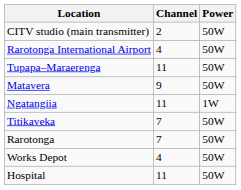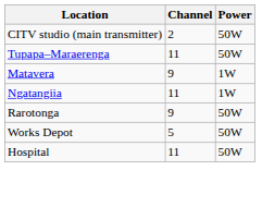 <table class="wikitable sortable">
 <tr>
 <th>Location</th>
 <th>Channel</th>
 <th>Power</th>
 </tr>
 <tr>
 <td>CITV studio (main transmitter)</td>
 <td>2</td>
 <td>50W</td>
 </tr>
 <tr>
-<td><a href='#'>Rarotonga International Airport</a></td>
-<td>4</td>
-<td>50W</td>
-</tr>
-<tr>
 <td><a href='#'>Tupapa–Maraerenga</a></td>
 <td>11</td>
 <td>50W</td>
 </tr>
 <tr>
 <td><a href='#'>Matavera</a></td>
 <td>9</td>
-<td>50W</td>
+<td>1W</td>
 </tr>
 <tr>
 <td><a href='#'>Ngatangiia</a></td>
 <td>11</td>
 <td>1W</td>
 </tr>
 <tr>
-<td><a href='#'>Titikaveka</a></td>
-<td>7</td>
-<td>50W</td>
-</tr>
-<tr>
 <td>Rarotonga</td>
-<td>7</td>
+<td>9</td>
 <td>50W</td>
 </tr>
 <tr>
 <td>Works Depot</td>
-<td>4</td>
+<td>5</td>
 <td>50W</td>
 </tr>
 <tr>
 <td>Hospital</td>
 <td>11</td>
 <td>50W</td>
 </tr>
 </table>
